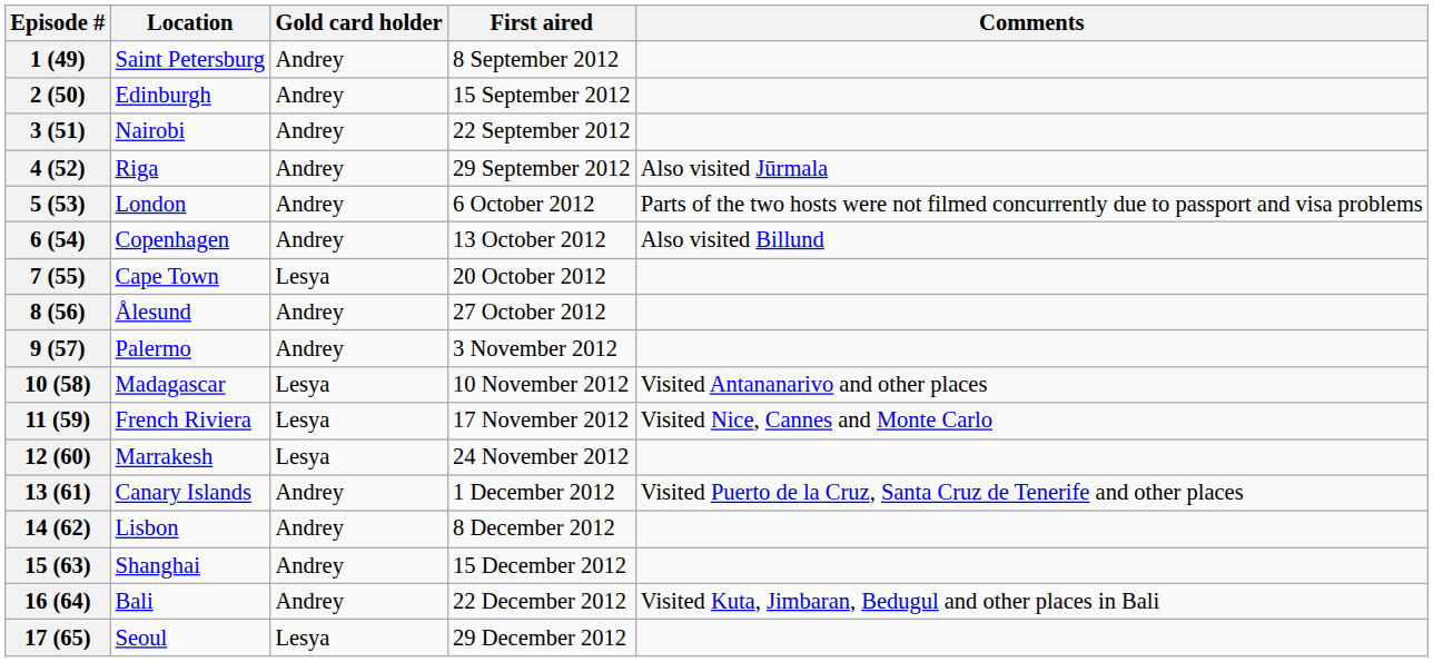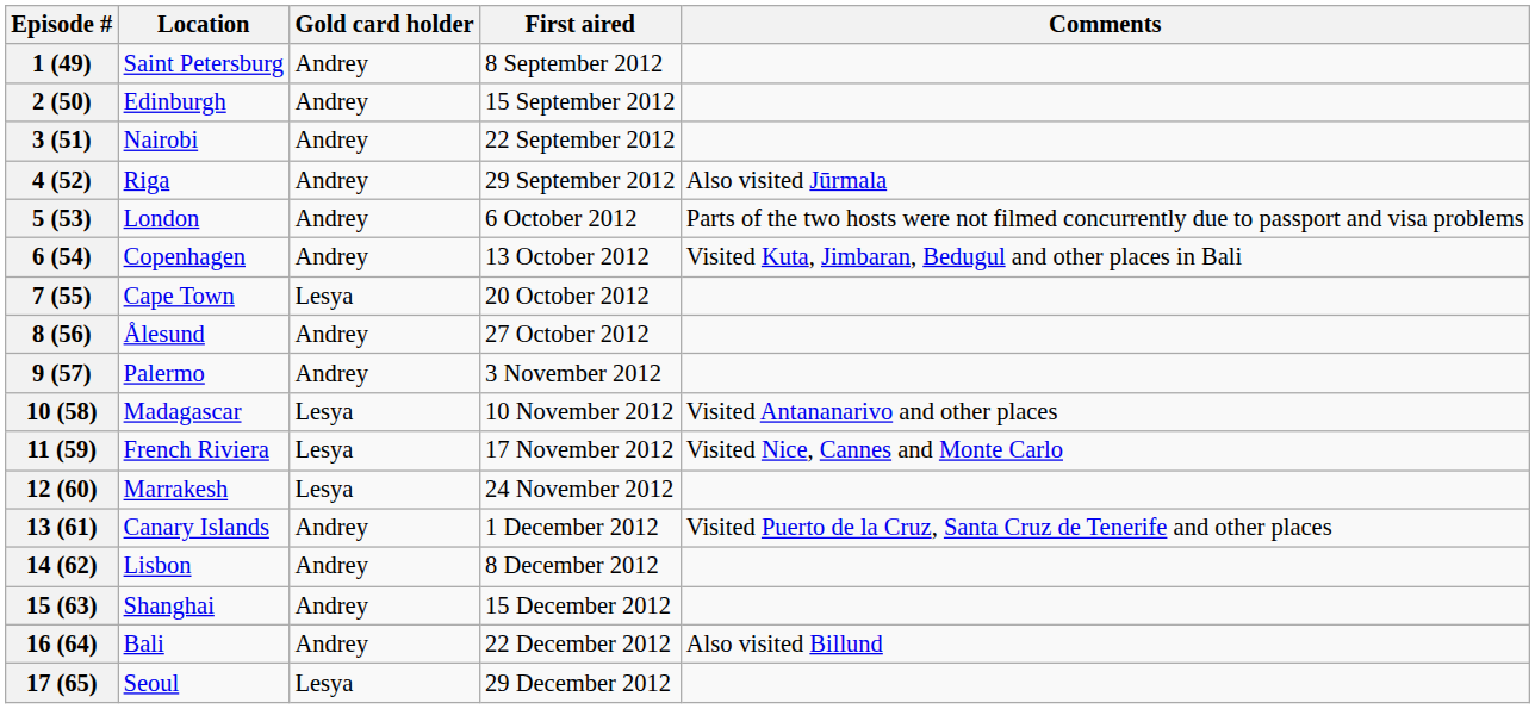 <table class="wikitable">
 <tr>
 <th>Episode #</th>
 <th>Location</th>
 <th>Gold card holder</th>
 <th>First aired</th>
 <th>Comments</th>
 </tr>
 <tr>
 <th>1 (49)</th>
 <td> <a href='#'>Saint Petersburg</a></td>
 <td>Andrey</td>
 <td>8 September 2012</td>
 <td></td>
 </tr>
 <tr>
 <th>2 (50)</th>
 <td> <a href='#'>Edinburgh</a></td>
 <td>Andrey</td>
 <td>15 September 2012</td>
 <td></td>
 </tr>
 <tr>
 <th>3 (51)</th>
 <td> <a href='#'>Nairobi</a></td>
 <td>Andrey</td>
 <td>22 September 2012</td>
 <td></td>
 </tr>
 <tr>
 <th>4 (52)</th>
 <td> <a href='#'>Riga</a></td>
 <td>Andrey</td>
 <td>29 September 2012</td>
 <td>Also visited <a href='#'>Jūrmala</a></td>
 </tr>
 <tr>
 <th>5 (53)</th>
 <td> <a href='#'>London</a></td>
 <td>Andrey</td>
 <td>6 October 2012</td>
 <td>Parts of the two hosts were not filmed concurrently due to passport and visa problems</td>
 </tr>
 <tr>
 <th>6 (54)</th>
 <td> <a href='#'>Copenhagen</a></td>
 <td>Andrey</td>
 <td>13 October 2012</td>
-<td>Also visited <a href='#'>Billund</a></td>
+<td>Visited <a href='#'>Kuta</a>, <a href='#'>Jimbaran</a>, <a href='#'>Bedugul</a> and other places in Bali</td>
 </tr>
 <tr>
 <th>7 (55)</th>
 <td> <a href='#'>Cape Town</a></td>
 <td>Lesya</td>
 <td>20 October 2012</td>
 <td></td>
 </tr>
 <tr>
 <th>8 (56)</th>
 <td> <a href='#'>Ålesund</a></td>
 <td>Andrey</td>
 <td>27 October 2012</td>
 <td></td>
 </tr>
 <tr>
 <th>9 (57)</th>
 <td> <a href='#'>Palermo</a></td>
 <td>Andrey</td>
 <td>3 November 2012</td>
 <td></td>
 </tr>
 <tr>
 <th>10 (58)</th>
 <td> <a href='#'>Madagascar</a></td>
 <td>Lesya</td>
 <td>10 November 2012</td>
 <td>Visited <a href='#'>Antananarivo</a> and other places</td>
 </tr>
 <tr>
 <th>11 (59)</th>
 <td> <a href='#'>French Riviera</a></td>
 <td>Lesya</td>
 <td>17 November 2012</td>
 <td>Visited <a href='#'>Nice</a>, <a href='#'>Cannes</a> and <a href='#'>Monte Carlo</a></td>
 </tr>
 <tr>
 <th>12 (60)</th>
 <td> <a href='#'>Marrakesh</a></td>
 <td>Lesya</td>
 <td>24 November 2012</td>
 <td></td>
 </tr>
 <tr>
 <th>13 (61)</th>
 <td> <a href='#'>Canary Islands</a></td>
 <td>Andrey</td>
 <td>1 December 2012</td>
 <td>Visited <a href='#'>Puerto de la Cruz</a>, <a href='#'>Santa Cruz de Tenerife</a> and other places</td>
 </tr>
 <tr>
 <th>14 (62)</th>
 <td> <a href='#'>Lisbon</a></td>
 <td>Andrey</td>
 <td>8 December 2012</td>
 <td></td>
 </tr>
 <tr>
 <th>15 (63)</th>
 <td> <a href='#'>Shanghai</a></td>
 <td>Andrey</td>
 <td>15 December 2012</td>
 <td></td>
 </tr>
 <tr>
 <th>16 (64)</th>
 <td> <a href='#'>Bali</a></td>
 <td>Andrey</td>
 <td>22 December 2012</td>
-<td>Visited <a href='#'>Kuta</a>, <a href='#'>Jimbaran</a>, <a href='#'>Bedugul</a> and other places in Bali</td>
+<td>Also visited <a href='#'>Billund</a></td>
 </tr>
 <tr>
 <th>17 (65)</th>
 <td> <a href='#'>Seoul</a></td>
 <td>Lesya</td>
 <td>29 December 2012</td>
 <td></td>
 </tr>
 </table>
